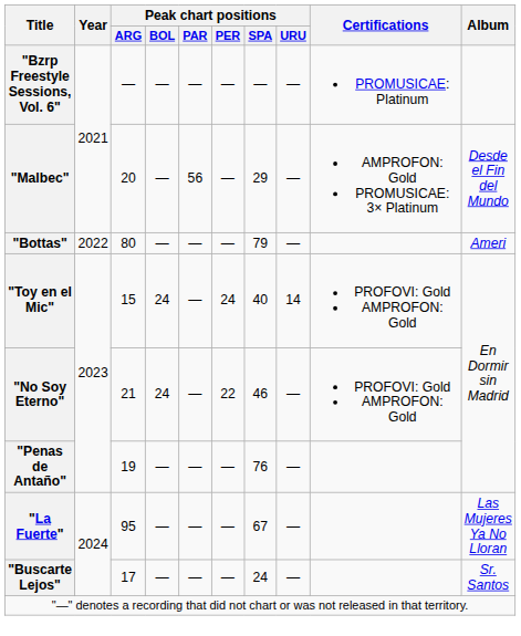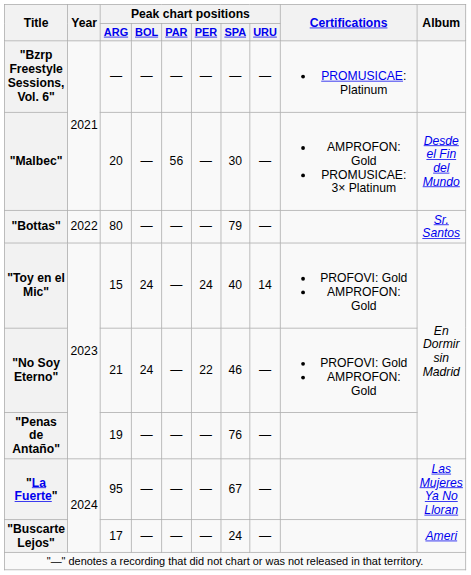 <table class="wikitable plainrowheaders" style="text-align:center;">
 <tr>
 <th scope="col" rowspan="2">Title</th>
 <th scope="col" rowspan="2">Year</th>
 <th scope="col" colspan="6">Peak chart positions</th>
 <th scope="col" rowspan="2" style="width:16em;"><a href='#'>Certifications</a></th>
 <th scope="col" rowspan="2">Album</th>
 </tr>
 <tr>
 <th scope="col" style="width:3em;font-size:90%;"><a href='#'>ARG</a><br></th>
 <th scope="col" style="width:3em;font-size:90%;"><a href='#'>BOL</a><br></th>
 <th scope="col" style="width:3em;font-size:90%;"><a href='#'>PAR</a><br></th>
 <th scope="col" style="width:3em;font-size:90%;"><a href='#'>PER</a><br></th>
 <th scope="col" style="width:3em;font-size:90%;"><a href='#'>SPA</a><br></th>
 <th scope="col" style="width:3em;font-size:90%;"><a href='#'>URU</a><br></th>
 </tr>
 <tr>
 <th scope="row">"Bzrp Freestyle Sessions, Vol. 6"<br></th>
 <td rowspan="2">2021</td>
 <td>—</td>
 <td>—</td>
 <td>—</td>
 <td>—</td>
 <td>—</td>
 <td>—</td>
 <td><br><ul><li><a href='#'>PROMUSICAE</a>: Platinum</li></ul></td>
 <td></td>
 </tr>
 <tr>
 <th scope="row">"Malbec"<br></th>
 <td>20</td>
 <td>—</td>
 <td>56</td>
 <td>—</td>
-<td>29</td>
+<td>30</td>
 <td>—</td>
 <td><br><ul><li>AMPROFON: Gold</li><li>PROMUSICAE: 3× Platinum</li></ul></td>
 <td><em><a href='#'>Desde el Fin del Mundo</a></em></td>
 </tr>
 <tr>
 <th scope="row">"Bottas"<br></th>
 <td>2022</td>
 <td>80</td>
 <td>—</td>
 <td>—</td>
 <td>—</td>
 <td>79</td>
 <td>—</td>
 <td></td>
-<td><em><a href='#'>Ameri</a></em></td>
+<td><em><a href='#'>Sr. Santos</a></em></td>
 </tr>
 <tr>
 <th scope="row">"Toy en el Mic"<br></th>
 <td rowspan="3">2023</td>
 <td>15</td>
 <td>24</td>
 <td>—</td>
 <td>24</td>
 <td>40</td>
 <td>14</td>
 <td><br><ul><li>PROFOVI: Gold</li><li>AMPROFON: Gold</li></ul></td>
 <td rowspan="3"><em>En Dormir sin Madrid</em></td>
 </tr>
 <tr>
 <th scope="row">"No Soy Eterno"<br></th>
 <td>21</td>
 <td>24</td>
 <td>—</td>
 <td>22</td>
 <td>46</td>
 <td>—</td>
 <td><br><ul><li>PROFOVI: Gold</li><li>AMPROFON: Gold</li></ul></td>
 </tr>
 <tr>
 <th scope="row">"Penas de Antaño"<br></th>
 <td>19</td>
 <td>—</td>
 <td>—</td>
 <td>—</td>
 <td>76</td>
 <td>—</td>
 <td></td>
 </tr>
 <tr>
 <th scope="row">"<a href='#'>La Fuerte</a>"<br></th>
 <td rowspan="2">2024</td>
 <td>95</td>
 <td>—</td>
 <td>—</td>
 <td>—</td>
 <td>67</td>
 <td>—</td>
 <td></td>
 <td><em><a href='#'>Las Mujeres Ya No Lloran</a></em></td>
 </tr>
 <tr>
 <th scope="row">"Buscarte Lejos"<br></th>
 <td>17</td>
 <td>—</td>
 <td>—</td>
 <td>—</td>
 <td>24</td>
 <td>—</td>
 <td></td>
-<td><em><a href='#'>Sr. Santos</a></em></td>
+<td><em><a href='#'>Ameri</a></em></td>
 </tr>
 <tr>
 <td colspan="12" style="font-size:90%">"—" denotes a recording that did not chart or was not released in that territory.</td>
 </tr>
 </table>
